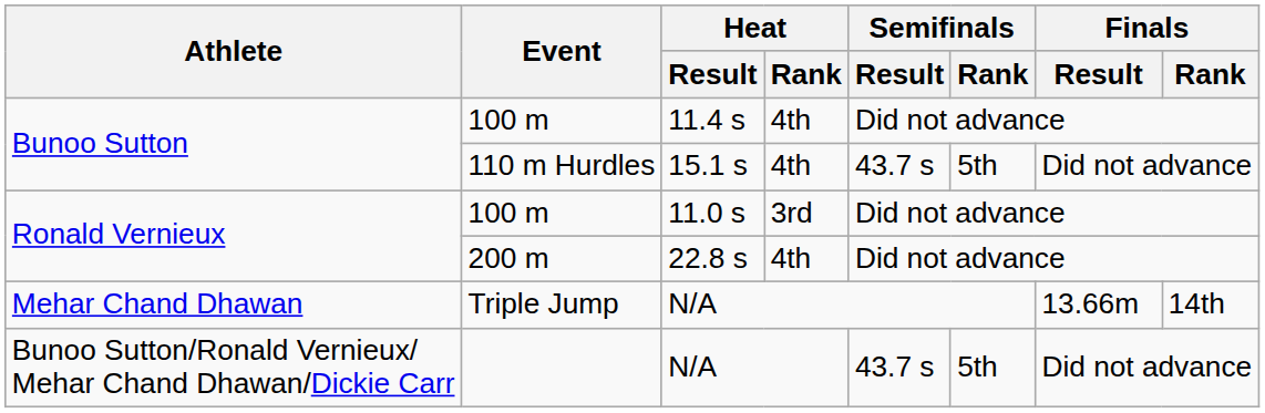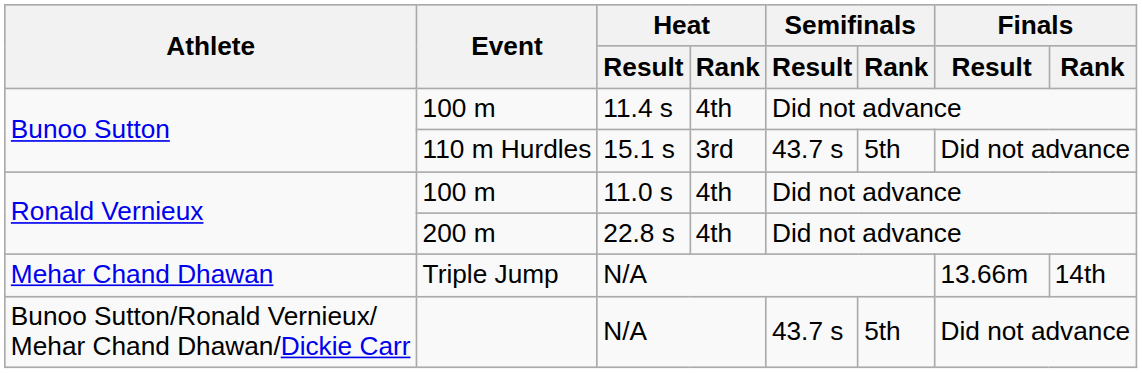 <table class="wikitable">
 <tr>
 <th rowspan="2">Athlete</th>
 <th rowspan="2">Event</th>
 <th colspan="2">Heat</th>
 <th colspan="2">Semifinals</th>
 <th colspan="2">Finals</th>
 </tr>
 <tr>
 <th>Result</th>
 <th>Rank</th>
 <th>Result</th>
 <th>Rank</th>
 <th>Result</th>
 <th>Rank</th>
 </tr>
 <tr>
 <td rowspan="2"><a href='#'>Bunoo Sutton</a></td>
 <td>100 m</td>
 <td>11.4 s</td>
 <td>4th</td>
 <td colspan="4">Did not advance</td>
 </tr>
 <tr>
 <td>110 m Hurdles</td>
 <td>15.1 s</td>
-<td>4th</td>
+<td>3rd</td>
 <td>43.7 s</td>
 <td>5th</td>
 <td colspan="2">Did not advance</td>
 </tr>
 <tr>
 <td rowspan="2"><a href='#'>Ronald Vernieux</a></td>
 <td>100 m</td>
 <td>11.0 s</td>
-<td>3rd</td>
+<td>4th</td>
 <td colspan="4">Did not advance</td>
 </tr>
 <tr>
 <td>200 m</td>
 <td>22.8 s</td>
 <td>4th</td>
 <td colspan="4">Did not advance</td>
 </tr>
 <tr>
 <td><a href='#'>Mehar Chand Dhawan</a></td>
 <td>Triple Jump</td>
 <td colspan="4">N/A</td>
 <td>13.66m</td>
 <td>14th</td>
 </tr>
 <tr>
 <td>Bunoo Sutton/Ronald Vernieux/<br>Mehar Chand Dhawan/<a href='#'>Dickie Carr</a></td>
 <td></td>
 <td colspan="2">N/A</td>
 <td>43.7 s</td>
 <td>5th</td>
 <td colspan="2">Did not advance</td>
 </tr>
 </table>
